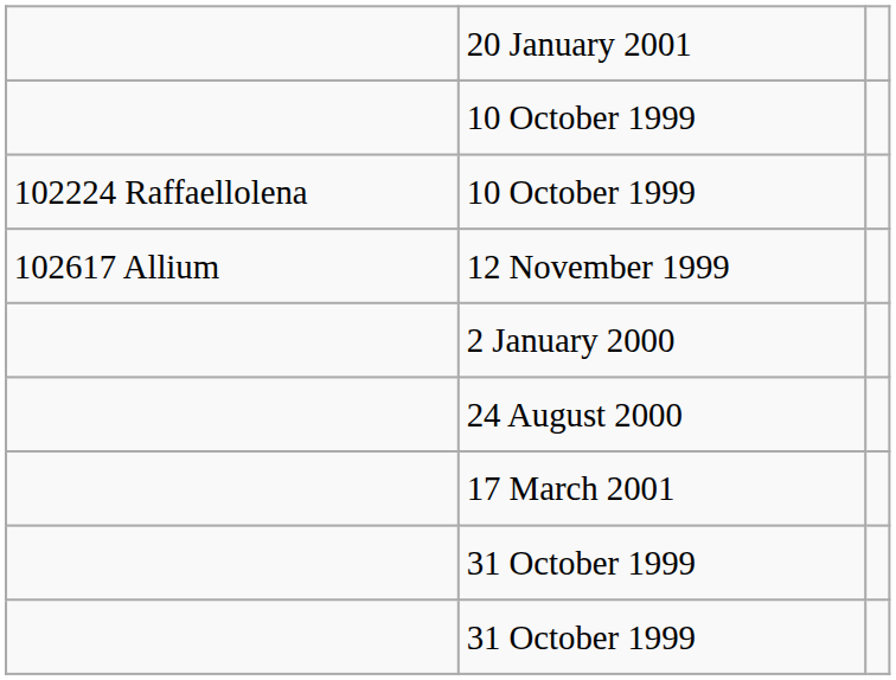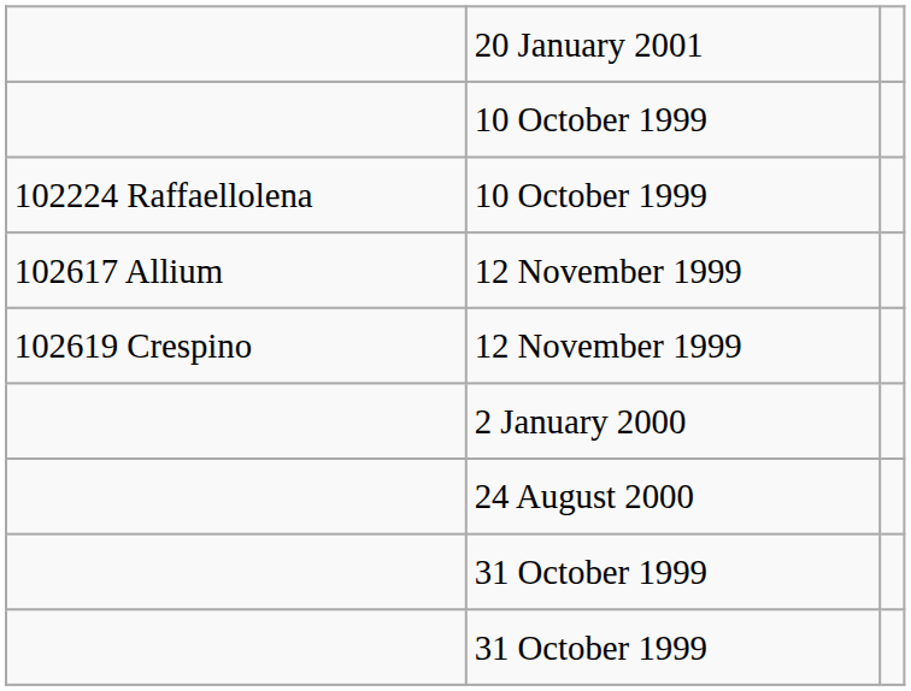 <table class="wikitable" style="font-size: 89%; float: left; width: 26em; margin-right: 1em; height: 280px">
 <tr>
 <td></td>
 <td>20 January 2001</td>
 <td></td>
 </tr>
 <tr>
 <td></td>
 <td>10 October 1999</td>
 <td></td>
 </tr>
 <tr>
 <td>102224 Raffaellolena</td>
 <td>10 October 1999</td>
 <td></td>
 </tr>
 <tr>
 <td>102617 Allium</td>
 <td>12 November 1999</td>
 <td></td>
 </tr>
 <tr>
+<td>102619 Crespino</td>
+<td>12 November 1999</td>
+<td></td>
+</tr>
+<tr>
 <td></td>
 <td>2 January 2000</td>
 <td></td>
 </tr>
 <tr>
 <td></td>
 <td>24 August 2000</td>
-<td></td>
-</tr>
-<tr>
-<td></td>
-<td>17 March 2001</td>
 <td></td>
 </tr>
 <tr>
 <td></td>
 <td>31 October 1999</td>
 <td></td>
 </tr>
 <tr>
 <td></td>
 <td>31 October 1999</td>
 <td></td>
 </tr>
 </table>
